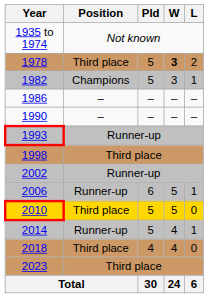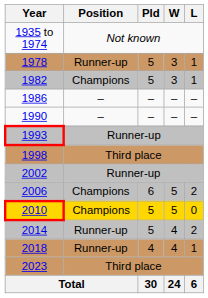 <table class="wikitable"  style="width:20%; text-align:center; font-size:90%;">
 <tr>
 <th width=25%>Year</th>
 <th width=30%>Position</th>
 <th width=8%>Pld</th>
 <th width=8%>W</th>
 <th width=8%>L</th>
 </tr>
 <tr>
 <td><a href='#'>1935</a> to <a href='#'>1974</a></td>
 <td colspan=4><em>Not known</em></td>
 </tr>
 <tr style="background:#c96;">
 <td> <a href='#'>1978</a></td>
-<td>Third place</td>
+<td>Runner-up</td>
 <td>5</td>
-<td><strong>3</strong></td>
-<td>2</td>
+<td>3</td>
+<td>1</td>
 </tr>
 <tr style="background:silver;">
 <td> <a href='#'>1982</a></td>
 <td>Champions</td>
 <td>5</td>
 <td>3</td>
 <td>1</td>
 </tr>
 <tr>
 <td> <a href='#'>1986</a></td>
 <td>–</td>
 <td>–</td>
 <td>–</td>
 <td>–</td>
 </tr>
 <tr>
 <td> <a href='#'>1990</a></td>
 <td>–</td>
 <td>–</td>
 <td>–</td>
 <td>–</td>
 </tr>
 <tr style="background:silver;">
 <td style="border: 3px solid red"> <a href='#'>1993</a></td>
 <td colspan=4>Runner-up</td>
 </tr>
 <tr style="background:#c96;">
 <td> <a href='#'>1998</a></td>
 <td colspan=4>Third place</td>
 </tr>
 <tr style="background:silver;">
 <td> <a href='#'>2002</a></td>
 <td colspan=4>Runner-up</td>
 </tr>
 <tr style="background:silver;">
 <td> <a href='#'>2006</a></td>
-<td>Runner-up</td>
+<td>Champions</td>
 <td>6</td>
 <td>5</td>
-<td>1</td>
+<td>2</td>
 </tr>
 <tr style="background:gold;">
 <td style="border: 3px solid red"> <a href='#'>2010</a></td>
-<td>Third place</td>
+<td>Champions</td>
 <td>5</td>
 <td>5</td>
 <td>0</td>
 </tr>
 <tr style="background:silver;">
 <td> <a href='#'>2014</a></td>
 <td>Runner-up</td>
 <td>5</td>
 <td>4</td>
-<td>1</td>
+<td>2</td>
 </tr>
 <tr style="background:#c96;">
 <td> <a href='#'>2018</a></td>
-<td>Third place</td>
+<td>Runner-up</td>
 <td>4</td>
 <td>4</td>
-<td>0</td>
+<td>1</td>
 </tr>
 <tr style="background:#c96;">
 <td> <a href='#'>2023</a></td>
 <td colspan=4>Third place</td>
 </tr>
 <tr>
 <th colspan=2>Total</th>
 <th>30</th>
 <th>24</th>
 <th>6</th>
 </tr>
 </table>
